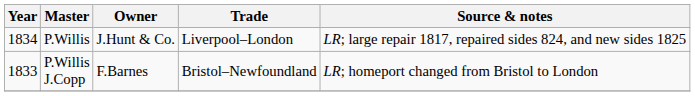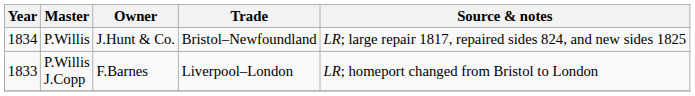 <table class=" wikitable">
 <tr>
 <th>Year</th>
 <th>Master</th>
 <th>Owner</th>
 <th>Trade</th>
 <th>Source & notes</th>
 </tr>
 <tr>
 <td>1834</td>
 <td>P.Willis</td>
 <td>J.Hunt & Co.</td>
-<td>Liverpool–London</td>
+<td>Bristol–Newfoundland</td>
 <td><em>LR</em>; large repair 1817, repaired sides 824, and new sides 1825</td>
 </tr>
 <tr>
 <td>1833</td>
 <td>P.Willis<br>J.Copp</td>
 <td>F.Barnes</td>
-<td>Bristol–Newfoundland</td>
+<td>Liverpool–London</td>
 <td><em>LR</em>; homeport changed from Bristol to London</td>
 </tr>
 <tr>
 </tr>
 </table>
